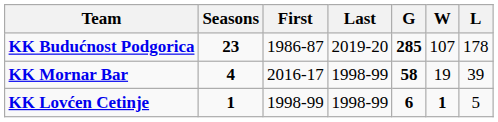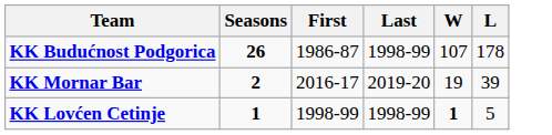 <table class="wikitable" style="font-size:90%; text-align:center;">
 <tr>
 <th>Team</th>
 <th>Seasons</th>
 <th>First</th>
 <th>Last</th>
-<th>G</th>
 <th>W</th>
 <th>L</th>
 </tr>
 <tr>
 <td style="text-align:left;"><strong><a href='#'>KK Budućnost Podgorica</a></strong></td>
-<td><strong>23</strong></td>
+<td><strong>26</strong></td>
 <td>1986-87</td>
-<td>2019-20</td>
-<td><strong>285</strong></td>
+<td>1998-99</td>
 <td>107</td>
 <td>178</td>
 </tr>
 <tr>
 <td style="text-align:left;"><strong><a href='#'>KK Mornar Bar</a></strong></td>
-<td><strong>4</strong></td>
+<td><strong>2</strong></td>
 <td>2016-17</td>
-<td>1998-99</td>
-<td><strong>58</strong></td>
+<td>2019-20</td>
 <td>19</td>
 <td>39</td>
 </tr>
 <tr>
 <td style="text-align:left;"><strong><a href='#'>KK Lovćen Cetinje</a></strong></td>
 <td><strong>1</strong></td>
 <td>1998-99</td>
 <td>1998-99</td>
-<td><strong>6</strong></td>
 <td><strong>1</strong></td>
 <td>5</td>
 </tr>
 </table>
